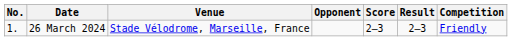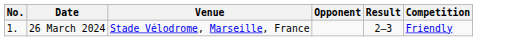 <table class="wikitable sortable">
 <tr>
 <th scope="col">No.</th>
 <th scope="col">Date</th>
 <th scope="col">Venue</th>
 <th scope="col">Opponent</th>
-<th scope="col">Score</th>
 <th scope="col">Result</th>
 <th scope="col">Competition</th>
 </tr>
 <tr>
 <td>1.</td>
 <td>26 March 2024</td>
 <td><a href='#'>Stade Vélodrome</a>, <a href='#'>Marseille</a>, France</td>
 <td></td>
-<td>2–3</td>
 <td align="center">2–3</td>
 <td><a href='#'>Friendly</a></td>
 </tr>
 </table>
